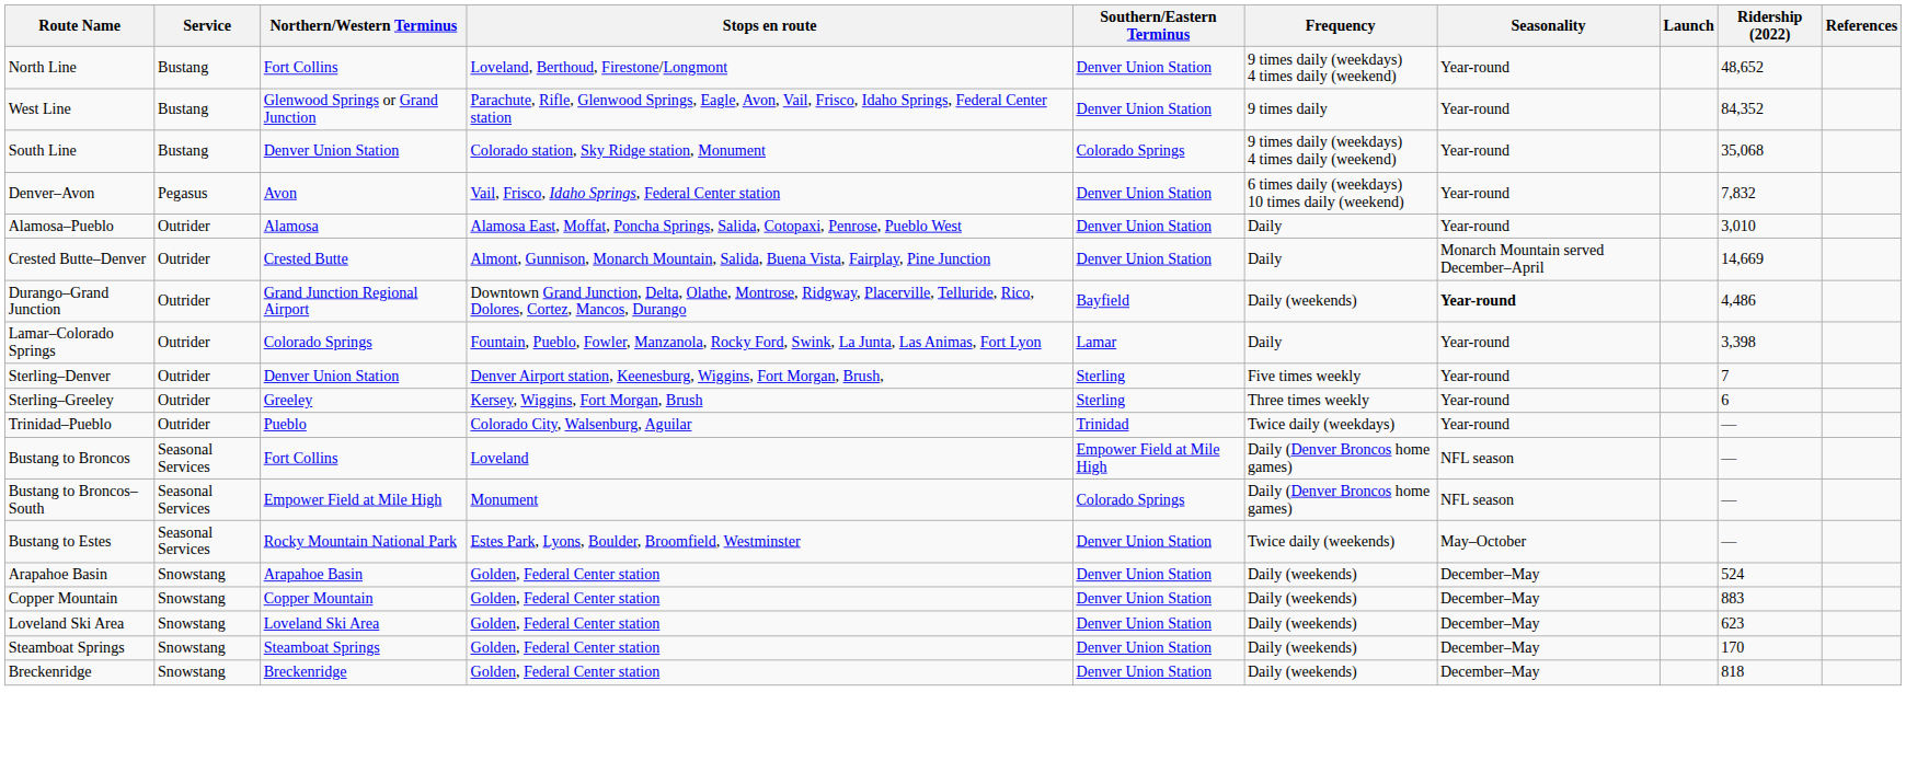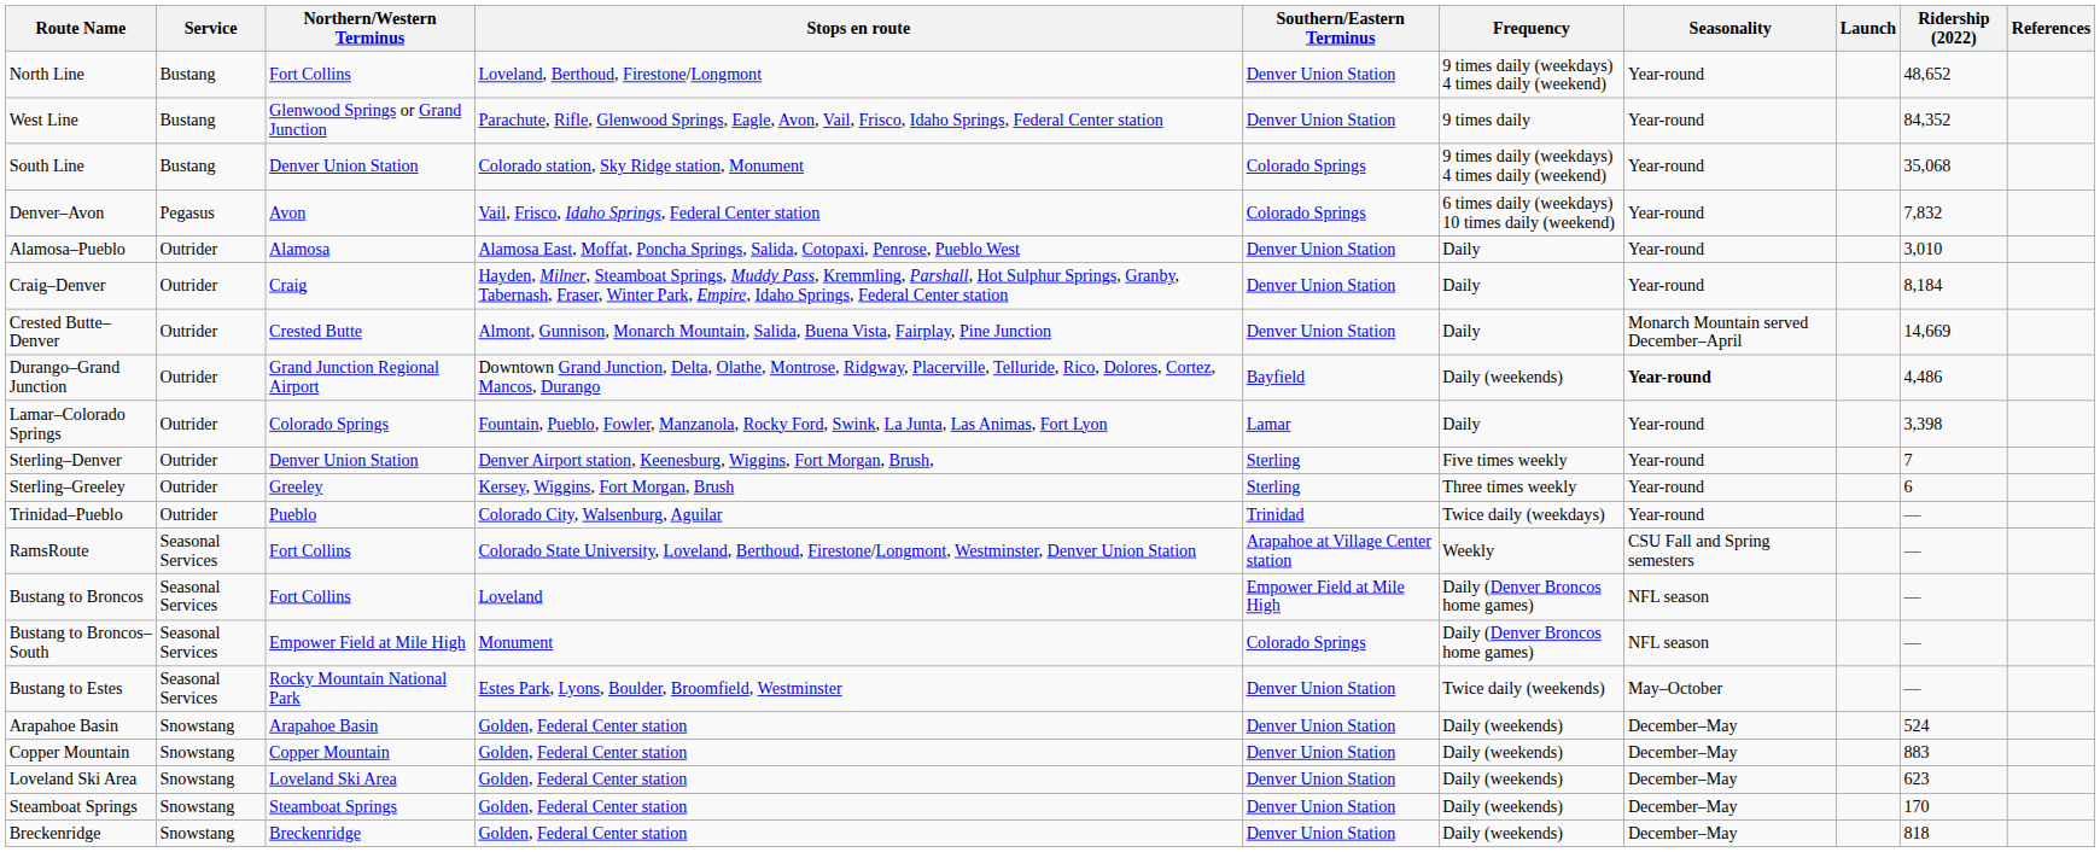 <table class="sortable wikitable">
 <tr>
 <th>Route Name</th>
 <th>Service</th>
 <th>Northern/Western <a href='#'>Terminus</a></th>
 <th>Stops en route</th>
 <th>Southern/Eastern <a href='#'>Terminus</a></th>
 <th>Frequency</th>
 <th>Seasonality</th>
 <th>Launch</th>
 <th>Ridership (2022)</th>
 <th>References</th>
 </tr>
 <tr>
 <td>North Line</td>
 <td>Bustang</td>
 <td><a href='#'>Fort Collins</a></td>
 <td><a href='#'>Loveland</a>, <a href='#'>Berthoud</a>, <a href='#'>Firestone</a>/<a href='#'>Longmont</a></td>
 <td><a href='#'>Denver Union Station</a></td>
 <td>9 times daily (weekdays)<br>4 times daily (weekend)</td>
 <td>Year-round</td>
 <td></td>
 <td>48,652</td>
 <td></td>
 </tr>
 <tr>
 <td>West Line</td>
 <td>Bustang</td>
 <td><a href='#'>Glenwood Springs</a> or <a href='#'>Grand Junction</a></td>
 <td><a href='#'>Parachute</a>, <a href='#'>Rifle</a>, <a href='#'>Glenwood Springs</a>, <a href='#'>Eagle</a>, <a href='#'>Avon</a>, <a href='#'>Vail</a>, <a href='#'>Frisco</a>, <a href='#'>Idaho Springs</a>, <a href='#'>Federal Center station</a></td>
 <td><a href='#'>Denver Union Station</a></td>
 <td>9 times daily</td>
 <td>Year-round</td>
 <td></td>
 <td>84,352</td>
 <td></td>
 </tr>
 <tr>
 <td>South Line</td>
 <td>Bustang</td>
 <td><a href='#'>Denver Union Station</a></td>
 <td><a href='#'>Colorado station</a>, <a href='#'>Sky Ridge station</a>, <a href='#'>Monument</a></td>
 <td><a href='#'>Colorado Springs</a></td>
 <td>9 times daily (weekdays)<br>4 times daily (weekend)</td>
 <td>Year-round</td>
 <td></td>
 <td>35,068</td>
 <td></td>
 </tr>
 <tr>
 <td>Denver–Avon</td>
 <td>Pegasus</td>
 <td><a href='#'>Avon</a></td>
 <td><a href='#'>Vail</a>, <a href='#'>Frisco</a>, <em><a href='#'>Idaho Springs</a></em>, <a href='#'>Federal Center station</a></td>
-<td><a href='#'>Denver Union Station</a></td>
+<td><a href='#'>Colorado Springs</a></td>
 <td>6 times daily (weekdays)<br>10 times daily (weekend)</td>
 <td>Year-round</td>
 <td></td>
 <td>7,832</td>
 <td></td>
 </tr>
 <tr>
 <td>Alamosa–Pueblo</td>
 <td>Outrider</td>
 <td><a href='#'>Alamosa</a></td>
 <td><a href='#'>Alamosa East</a>, <a href='#'>Moffat</a>, <a href='#'>Poncha Springs</a>, <a href='#'>Salida</a>, <a href='#'>Cotopaxi</a>, <a href='#'>Penrose</a>, <a href='#'>Pueblo West</a></td>
 <td><a href='#'>Denver Union Station</a></td>
 <td>Daily</td>
 <td>Year-round</td>
 <td></td>
 <td>3,010</td>
+<td></td>
+</tr>
+<tr>
+<td>Craig–Denver</td>
+<td>Outrider</td>
+<td><a href='#'>Craig</a></td>
+<td><a href='#'>Hayden</a>, <em><a href='#'>Milner</a></em>, <a href='#'>Steamboat Springs</a>, <em><a href='#'>Muddy Pass</a></em>, <a href='#'>Kremmling</a>, <em><a href='#'>Parshall</a></em>, <a href='#'>Hot Sulphur Springs</a>, <a href='#'>Granby</a>, <a href='#'>Tabernash</a>, <a href='#'>Fraser</a>, <a href='#'>Winter Park</a>, <em><a href='#'>Empire</a></em>, <a href='#'>Idaho Springs</a>, <a href='#'>Federal Center station</a></td>
+<td><a href='#'>Denver Union Station</a></td>
+<td>Daily</td>
+<td>Year-round</td>
+<td></td>
+<td>8,184</td>
 <td></td>
 </tr>
 <tr>
 <td>Crested Butte–Denver</td>
 <td>Outrider</td>
 <td><a href='#'>Crested Butte</a></td>
 <td><a href='#'>Almont</a>, <a href='#'>Gunnison</a>, <a href='#'>Monarch Mountain</a>, <a href='#'>Salida</a>, <a href='#'>Buena Vista</a>, <a href='#'>Fairplay</a>, <a href='#'>Pine Junction</a></td>
 <td><a href='#'>Denver Union Station</a></td>
 <td>Daily</td>
 <td>Monarch Mountain served December–April</td>
 <td></td>
 <td>14,669</td>
 <td></td>
 </tr>
 <tr>
 <td>Durango–Grand Junction</td>
 <td>Outrider</td>
 <td><a href='#'>Grand Junction Regional Airport</a></td>
 <td>Downtown <a href='#'>Grand Junction</a>, <a href='#'>Delta</a>, <a href='#'>Olathe</a>, <a href='#'>Montrose</a>, <a href='#'>Ridgway</a>, <a href='#'>Placerville</a>, <a href='#'>Telluride</a>, <a href='#'>Rico</a>, <a href='#'>Dolores</a>, <a href='#'>Cortez</a>, <a href='#'>Mancos</a>, <a href='#'>Durango</a></td>
 <td><a href='#'>Bayfield</a></td>
 <td>Daily (weekends)</td>
 <td><strong>Year-round</strong></td>
 <td></td>
 <td>4,486</td>
 <td></td>
 </tr>
 <tr>
 <td>Lamar–Colorado Springs</td>
 <td>Outrider</td>
 <td><a href='#'>Colorado Springs</a></td>
 <td><a href='#'>Fountain</a>, <a href='#'>Pueblo</a>, <a href='#'>Fowler</a>, <a href='#'>Manzanola</a>, <a href='#'>Rocky Ford</a>, <a href='#'>Swink</a>, <a href='#'>La Junta</a>, <a href='#'>Las Animas</a>, <a href='#'>Fort Lyon</a></td>
 <td><a href='#'>Lamar</a></td>
 <td>Daily</td>
 <td>Year-round</td>
 <td></td>
 <td>3,398</td>
 <td></td>
 </tr>
 <tr>
 <td>Sterling–Denver</td>
 <td>Outrider</td>
 <td><a href='#'>Denver Union Station</a></td>
 <td><a href='#'>Denver Airport station</a>, <a href='#'>Keenesburg</a>, <a href='#'>Wiggins</a>, <a href='#'>Fort Morgan</a>, <a href='#'>Brush</a>,</td>
 <td><a href='#'>Sterling</a></td>
 <td>Five times weekly</td>
 <td>Year-round</td>
 <td></td>
 <td>7</td>
 <td></td>
 </tr>
 <tr>
 <td>Sterling–Greeley</td>
 <td>Outrider</td>
 <td><a href='#'>Greeley</a></td>
 <td><a href='#'>Kersey</a>, <a href='#'>Wiggins</a>, <a href='#'>Fort Morgan</a>, <a href='#'>Brush</a></td>
 <td><a href='#'>Sterling</a></td>
 <td>Three times weekly</td>
 <td>Year-round</td>
 <td></td>
 <td>6</td>
 <td></td>
 </tr>
 <tr>
 <td>Trinidad–Pueblo</td>
 <td>Outrider</td>
 <td><a href='#'>Pueblo</a></td>
 <td><a href='#'>Colorado City</a>, <a href='#'>Walsenburg</a>, <a href='#'>Aguilar</a></td>
 <td><a href='#'>Trinidad</a></td>
 <td>Twice daily (weekdays)</td>
 <td>Year-round</td>
+<td></td>
+<td>—</td>
+<td></td>
+</tr>
+<tr>
+<td>RamsRoute</td>
+<td>Seasonal Services</td>
+<td><a href='#'>Fort Collins</a></td>
+<td><a href='#'>Colorado State University</a>, <a href='#'>Loveland</a>, <a href='#'>Berthoud</a>, <a href='#'>Firestone</a>/<a href='#'>Longmont</a>, <a href='#'>Westminster</a>, <a href='#'>Denver Union Station</a></td>
+<td><a href='#'>Arapahoe at Village Center station</a></td>
+<td>Weekly</td>
+<td>CSU Fall and Spring semesters</td>
 <td></td>
 <td>—</td>
 <td></td>
 </tr>
 <tr>
 <td>Bustang to Broncos</td>
 <td>Seasonal Services</td>
 <td><a href='#'>Fort Collins</a></td>
 <td><a href='#'>Loveland</a></td>
 <td><a href='#'>Empower Field at Mile High</a></td>
 <td>Daily (<a href='#'>Denver Broncos</a> home games)</td>
 <td>NFL season</td>
 <td></td>
 <td>—</td>
 <td></td>
 </tr>
 <tr>
 <td>Bustang to Broncos–South</td>
 <td>Seasonal Services</td>
 <td><a href='#'>Empower Field at Mile High</a></td>
 <td><a href='#'>Monument</a></td>
 <td><a href='#'>Colorado Springs</a></td>
 <td>Daily (<a href='#'>Denver Broncos</a> home games)</td>
 <td>NFL season</td>
 <td></td>
 <td>—</td>
 <td></td>
 </tr>
 <tr>
 <td>Bustang to Estes</td>
 <td>Seasonal Services</td>
 <td><a href='#'>Rocky Mountain National Park</a></td>
 <td><a href='#'>Estes Park</a>, <a href='#'>Lyons</a>, <a href='#'>Boulder</a>, <a href='#'>Broomfield</a>, <a href='#'>Westminster</a></td>
 <td><a href='#'>Denver Union Station</a></td>
 <td>Twice daily (weekends)</td>
 <td>May–October</td>
 <td></td>
 <td>—</td>
 <td></td>
 </tr>
 <tr>
 <td>Arapahoe Basin</td>
 <td>Snowstang</td>
 <td><a href='#'>Arapahoe Basin</a></td>
 <td><a href='#'>Golden</a>, <a href='#'>Federal Center station</a></td>
 <td><a href='#'>Denver Union Station</a></td>
 <td>Daily (weekends)</td>
 <td>December–May</td>
 <td></td>
 <td>524</td>
 <td></td>
 </tr>
 <tr>
 <td>Copper Mountain</td>
 <td>Snowstang</td>
 <td><a href='#'>Copper Mountain</a></td>
 <td><a href='#'>Golden</a>, <a href='#'>Federal Center station</a></td>
 <td><a href='#'>Denver Union Station</a></td>
 <td>Daily (weekends)</td>
 <td>December–May</td>
 <td></td>
 <td>883</td>
 <td></td>
 </tr>
 <tr>
 <td>Loveland Ski Area</td>
 <td>Snowstang</td>
 <td><a href='#'>Loveland Ski Area</a></td>
 <td><a href='#'>Golden</a>, <a href='#'>Federal Center station</a></td>
 <td><a href='#'>Denver Union Station</a></td>
 <td>Daily (weekends)</td>
 <td>December–May</td>
 <td></td>
 <td>623</td>
 <td></td>
 </tr>
 <tr>
 <td>Steamboat Springs</td>
 <td>Snowstang</td>
 <td><a href='#'>Steamboat Springs</a></td>
 <td><a href='#'>Golden</a>, <a href='#'>Federal Center station</a></td>
 <td><a href='#'>Denver Union Station</a></td>
 <td>Daily (weekends)</td>
 <td>December–May</td>
 <td></td>
 <td>170</td>
 <td></td>
 </tr>
 <tr>
 <td>Breckenridge</td>
 <td>Snowstang</td>
 <td><a href='#'>Breckenridge</a></td>
 <td><a href='#'>Golden</a>, <a href='#'>Federal Center station</a></td>
 <td><a href='#'>Denver Union Station</a></td>
 <td>Daily (weekends)</td>
 <td>December–May</td>
 <td></td>
 <td>818</td>
 <td></td>
 </tr>
 </table>
